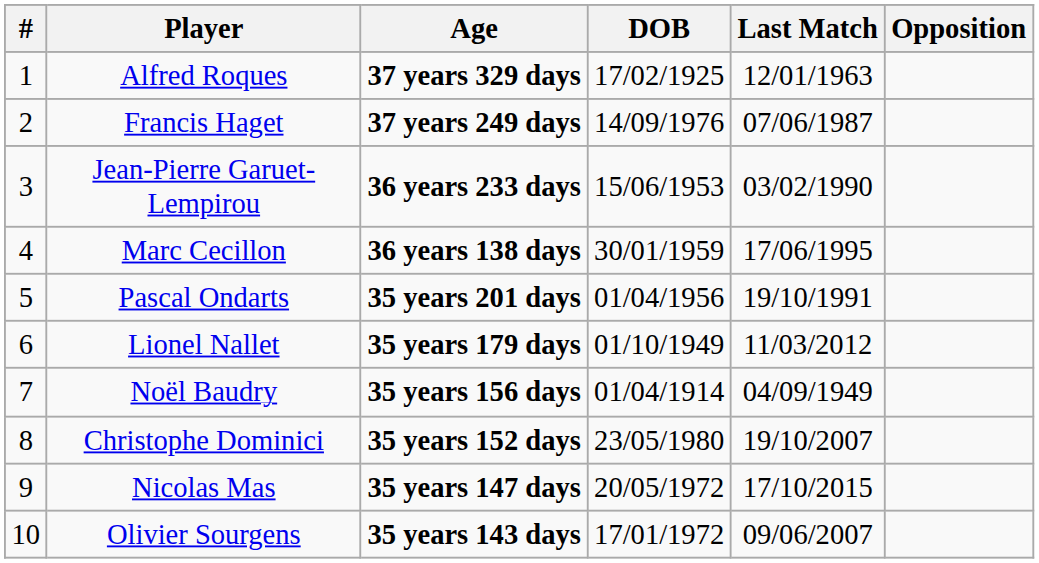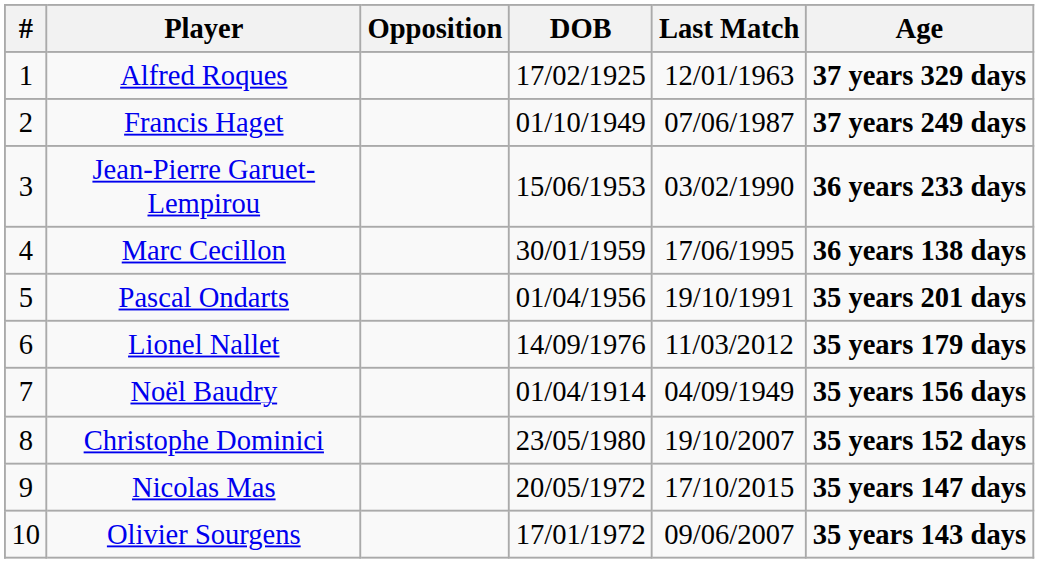 <table class="wikitable sortable" style="font-size:95%; text-align:center;">
 <tr>
 <th>#</th>
 <th style="width:160px;">Player</th>
-<th>Age</th>
+<th>Opposition</th>
 <th>DOB</th>
 <th>Last Match</th>
-<th>Opposition</th>
+<th>Age</th>
 </tr>
 <tr>
 <td>1</td>
 <td><a href='#'>Alfred Roques</a></td>
-<td><strong>37 years 329 days</strong></td>
+<td></td>
 <td>17/02/1925</td>
 <td>12/01/1963</td>
-<td></td>
+<td><strong>37 years 329 days</strong></td>
 </tr>
 <tr>
 <td>2</td>
 <td><a href='#'>Francis Haget</a></td>
+<td></td>
+<td>01/10/1949</td>
+<td>07/06/1987</td>
 <td><strong>37 years 249 days</strong></td>
-<td>14/09/1976</td>
-<td>07/06/1987</td>
-<td></td>
 </tr>
 <tr>
 <td>3</td>
 <td><a href='#'>Jean-Pierre Garuet-Lempirou</a></td>
-<td><strong>36 years 233 days</strong></td>
+<td></td>
 <td>15/06/1953</td>
 <td>03/02/1990</td>
-<td></td>
+<td><strong>36 years 233 days</strong></td>
 </tr>
 <tr>
 <td>4</td>
 <td><a href='#'>Marc Cecillon</a></td>
-<td><strong>36 years 138 days</strong></td>
+<td></td>
 <td>30/01/1959</td>
 <td>17/06/1995</td>
-<td></td>
+<td><strong>36 years 138 days</strong></td>
 </tr>
 <tr>
 <td>5</td>
 <td><a href='#'>Pascal Ondarts</a></td>
-<td><strong>35 years 201 days</strong></td>
+<td></td>
 <td>01/04/1956</td>
 <td>19/10/1991</td>
-<td></td>
+<td><strong>35 years 201 days</strong></td>
 </tr>
 <tr>
 <td>6</td>
 <td><a href='#'>Lionel Nallet</a></td>
+<td></td>
+<td>14/09/1976</td>
+<td>11/03/2012</td>
 <td><strong>35 years 179 days</strong></td>
-<td>01/10/1949</td>
-<td>11/03/2012</td>
-<td></td>
 </tr>
 <tr>
 <td>7</td>
 <td><a href='#'>Noël Baudry</a></td>
-<td><strong>35 years 156 days </strong></td>
+<td></td>
 <td>01/04/1914</td>
 <td>04/09/1949</td>
-<td></td>
+<td><strong>35 years 156 days </strong></td>
 </tr>
 <tr>
 <td>8</td>
 <td><a href='#'>Christophe Dominici</a></td>
-<td><strong>35 years 152 days</strong></td>
+<td></td>
 <td>23/05/1980</td>
 <td>19/10/2007</td>
-<td></td>
+<td><strong>35 years 152 days</strong></td>
 </tr>
 <tr>
 <td>9</td>
 <td><a href='#'>Nicolas Mas</a></td>
-<td><strong>35 years 147 days</strong></td>
+<td></td>
 <td>20/05/1972</td>
 <td>17/10/2015</td>
-<td></td>
+<td><strong>35 years 147 days</strong></td>
 </tr>
 <tr>
 <td>10</td>
 <td><a href='#'>Olivier Sourgens</a></td>
-<td><strong>35 years 143 days</strong></td>
+<td></td>
 <td>17/01/1972</td>
 <td>09/06/2007</td>
-<td></td>
+<td><strong>35 years 143 days</strong></td>
 </tr>
 </table>
